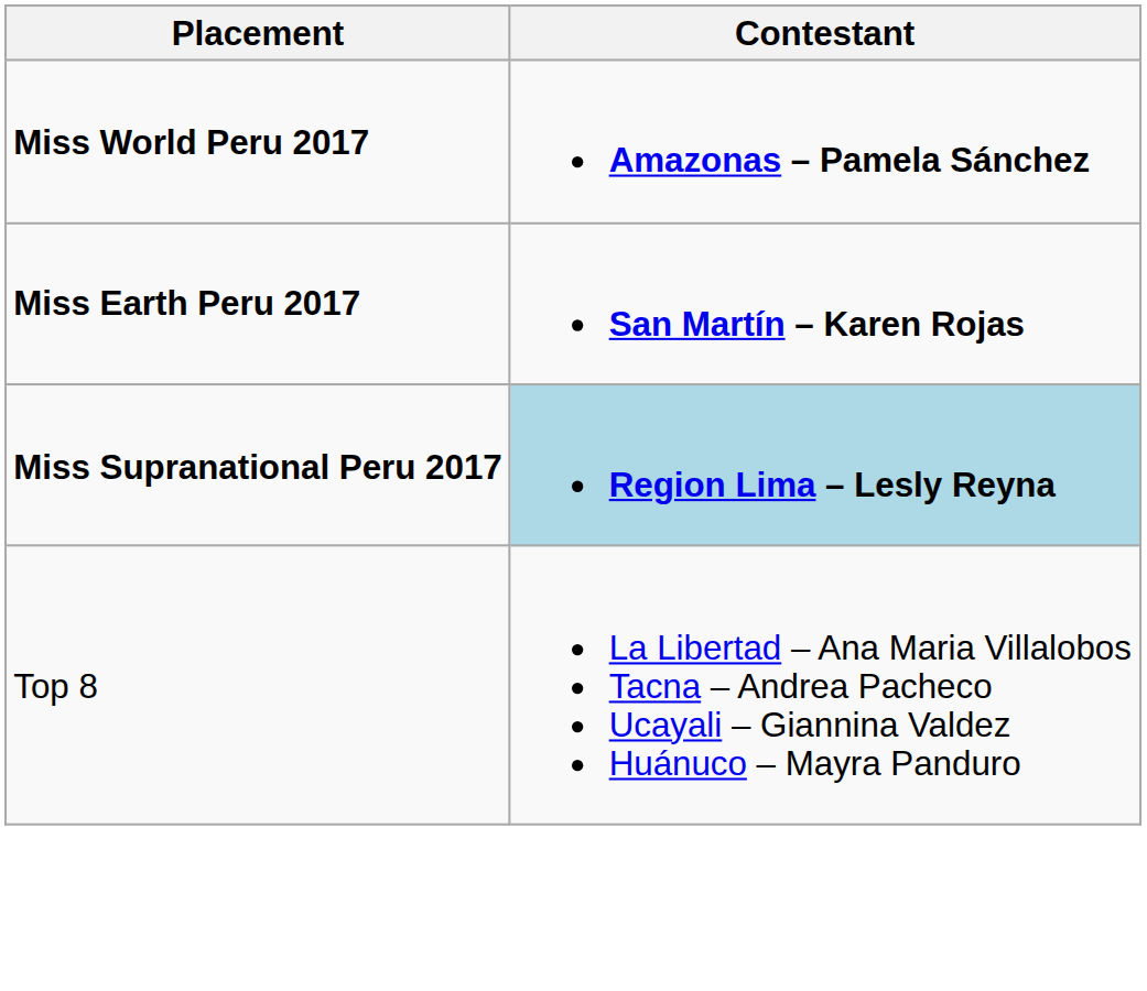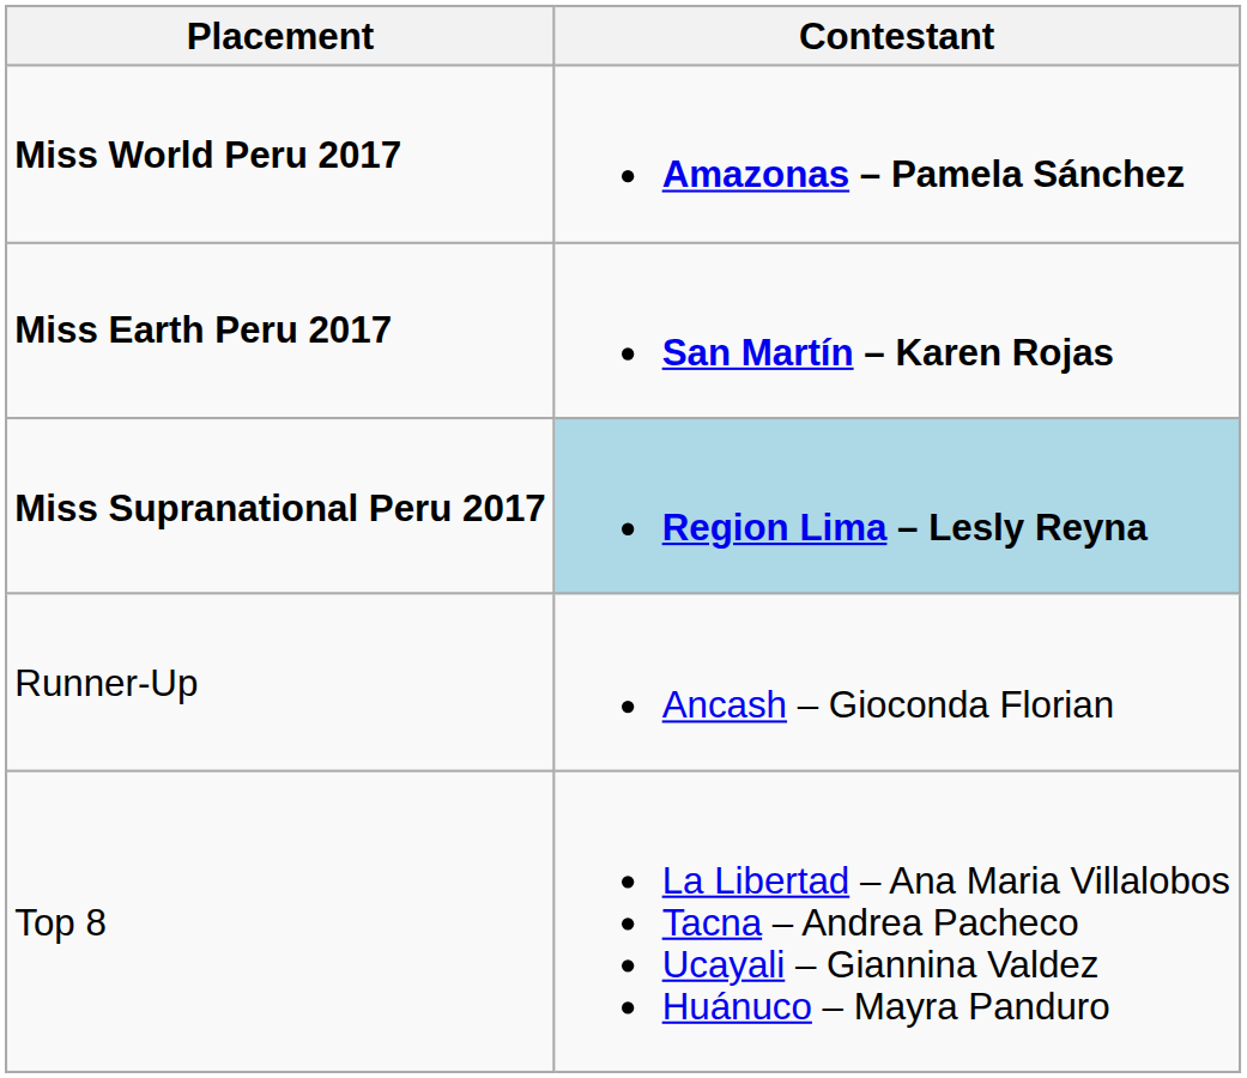 <table class="wikitable sortable" style="font-size: 95%;">
 <tr>
 <th>Placement</th>
 <th>Contestant</th>
 </tr>
 <tr>
 <td><strong>Miss World Peru 2017</strong></td>
 <td><br><ul><li><strong><a href='#'>Amazonas</a> – Pamela Sánchez</strong></li></ul></td>
 </tr>
 <tr>
 <td><strong>Miss Earth Peru 2017</strong></td>
 <td><br><ul><li><strong><a href='#'>San Martín</a> – Karen Rojas</strong></li></ul></td>
 </tr>
 <tr>
 <td><strong>Miss Supranational Peru 2017</strong></td>
 <td style="background: lightblue;"><br><ul><li><strong><a href='#'>Region Lima</a> – Lesly Reyna</strong></li></ul></td>
 </tr>
 <tr>
+<td>Runner-Up</td>
+<td><br><ul><li><a href='#'>Ancash</a> – Gioconda Florian</li></ul></td>
+</tr>
+<tr>
 <td>Top 8</td>
 <td><br><ul><li><a href='#'>La Libertad</a> – Ana Maria Villalobos</li><li><a href='#'>Tacna</a> – Andrea Pacheco</li><li><a href='#'>Ucayali</a> – Giannina Valdez</li><li><a href='#'>Huánuco</a> – Mayra Panduro</li></ul></td>
 </tr>
 </table>
